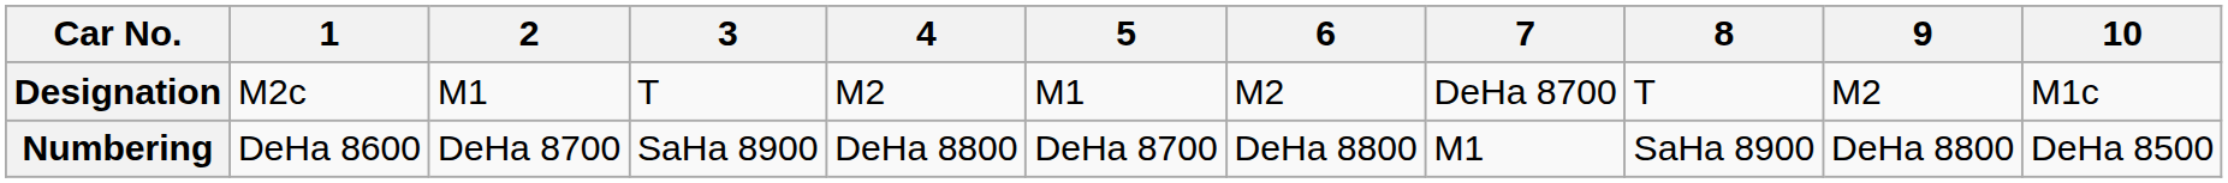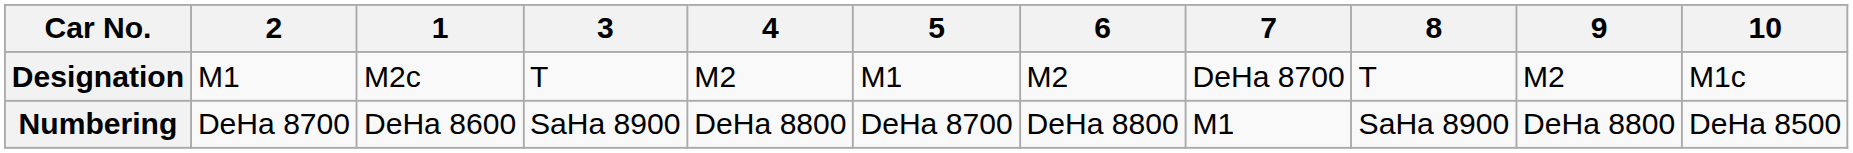 <table class="wikitable">
 <tr>
 <th>Car No.</th>
+<th>2</th>
 <th>1</th>
-<th>2</th>
 <th>3</th>
 <th>4</th>
 <th>5</th>
 <th>6</th>
 <th>7</th>
 <th>8</th>
 <th>9</th>
 <th>10</th>
 </tr>
 <tr>
 <th>Designation</th>
+<td>M1</td>
 <td>M2c</td>
-<td>M1</td>
 <td>T</td>
 <td>M2</td>
 <td>M1</td>
 <td>M2</td>
 <td>DeHa 8700</td>
 <td>T</td>
 <td>M2</td>
 <td>M1c</td>
 </tr>
 <tr>
 <th>Numbering</th>
+<td>DeHa 8700</td>
 <td>DeHa 8600</td>
-<td>DeHa 8700</td>
 <td>SaHa 8900</td>
 <td>DeHa 8800</td>
 <td>DeHa 8700</td>
 <td>DeHa 8800</td>
 <td>M1</td>
 <td>SaHa 8900</td>
 <td>DeHa 8800</td>
 <td>DeHa 8500</td>
 </tr>
 </table>
